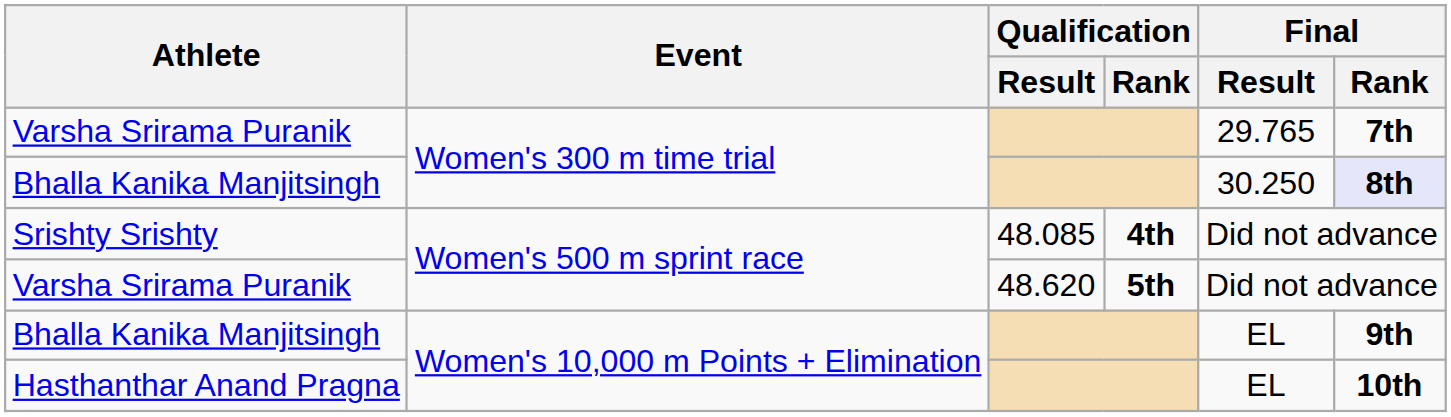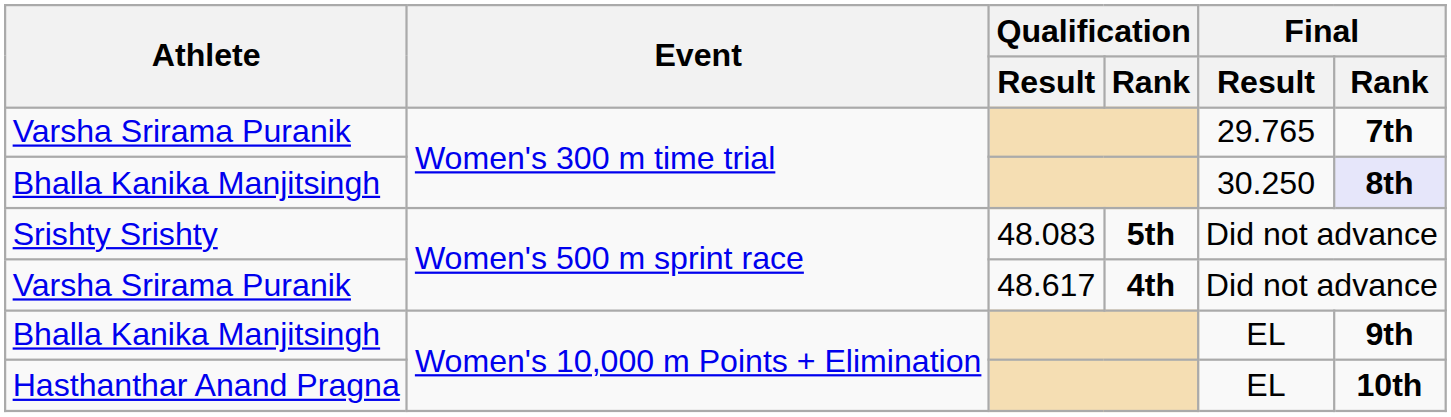 <table class="wikitable" border="1" style="font-size:90%">
 <tr>
 <th rowspan=2>Athlete</th>
 <th rowspan=2>Event</th>
 <th colspan=2>Qualification</th>
 <th colspan=2>Final</th>
 </tr>
 <tr>
 <th>Result</th>
 <th>Rank</th>
 <th>Result</th>
 <th>Rank</th>
 </tr>
 <tr>
 <td><a href='#'>Varsha Srirama Puranik</a></td>
 <td rowspan=2><a href='#'>Women's 300 m time trial</a></td>
 <td bgcolor=wheat colspan="2"></td>
 <td align=center>29.765</td>
 <td align=center><strong>7th</strong></td>
 </tr>
 <tr>
 <td><a href='#'>Bhalla Kanika Manjitsingh</a></td>
 <td bgcolor=wheat colspan="2"></td>
 <td align=center>30.250</td>
 <td align=center style="background: lavender;"><strong>8th</strong></td>
 </tr>
 <tr>
 <td><a href='#'>Srishty Srishty</a></td>
 <td rowspan=2><a href='#'>Women's 500 m sprint race</a></td>
-<td align=center>48.085</td>
-<td align=center><strong>4th</strong></td>
+<td align=center>48.083</td>
+<td align=center><strong>5th</strong></td>
 <td align=center colspan="2">Did not advance</td>
 </tr>
 <tr>
 <td><a href='#'>Varsha Srirama Puranik</a></td>
-<td align=center>48.620</td>
-<td align=center><strong>5th</strong></td>
+<td align=center>48.617</td>
+<td align=center><strong>4th</strong></td>
 <td align=center colspan="2">Did not advance</td>
 </tr>
 <tr>
 <td><a href='#'>Bhalla Kanika Manjitsingh</a></td>
 <td rowspan=2><a href='#'>Women's 10,000 m Points + Elimination</a></td>
 <td bgcolor=wheat colspan="2"></td>
 <td align=center>EL</td>
 <td align=center><strong>9th</strong></td>
 </tr>
 <tr>
 <td><a href='#'>Hasthanthar Anand Pragna</a></td>
 <td bgcolor=wheat colspan="2"></td>
 <td align=center>EL</td>
 <td align=center><strong>10th</strong></td>
 </tr>
 </table>
